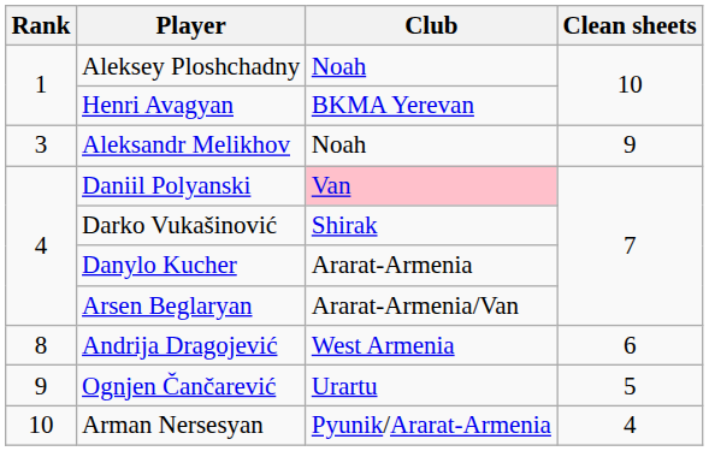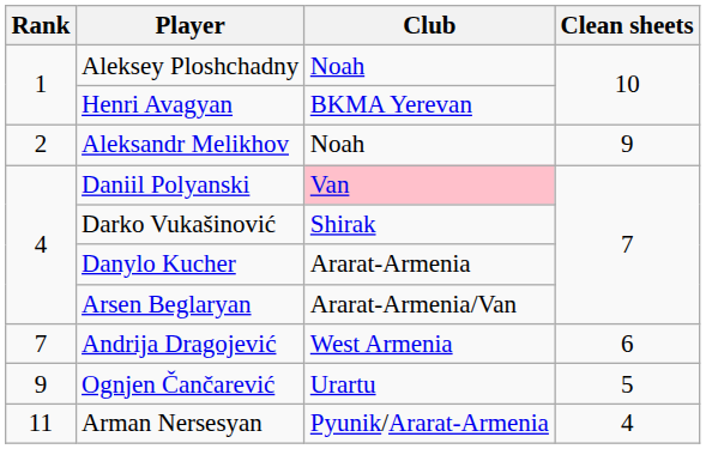 <table class="wikitable" style="text-align:center">
 <tr>
 <th>Rank</th>
 <th>Player</th>
 <th>Club</th>
 <th>Clean sheets</th>
 </tr>
 <tr>
 <td rowspan=2>1</td>
 <td align="left"> Aleksey Ploshchadny</td>
 <td align="left"><a href='#'>Noah</a></td>
 <td rowspan=2>10</td>
 </tr>
 <tr>
 <td align="left"> <a href='#'>Henri Avagyan</a></td>
 <td align="left"><a href='#'>BKMA Yerevan</a></td>
 </tr>
 <tr>
-<td rowspan=1>3</td>
+<td rowspan=1>2</td>
 <td align="left"> <a href='#'>Aleksandr Melikhov</a></td>
 <td align="left">Noah</td>
 <td rowspan=1>9</td>
 </tr>
 <tr>
 <td rowspan=4>4</td>
 <td align="left"> <a href='#'>Daniil Polyanski</a></td>
 <td align="left" style="background: pink;"><a href='#'>Van</a></td>
 <td rowspan=4>7</td>
 </tr>
 <tr>
 <td align="left"> Darko Vukašinović</td>
 <td align="left"><a href='#'>Shirak</a></td>
 </tr>
 <tr>
 <td align="left"> <a href='#'>Danylo Kucher</a></td>
 <td align="left">Ararat-Armenia</td>
 </tr>
 <tr>
 <td align="left"> <a href='#'>Arsen Beglaryan</a></td>
 <td align="left">Ararat-Armenia/Van</td>
 </tr>
 <tr>
-<td rowspan=1>8</td>
+<td rowspan=1>7</td>
 <td align="left"> <a href='#'>Andrija Dragojević</a></td>
 <td align="left"><a href='#'>West Armenia</a></td>
 <td rowspan=1>6</td>
 </tr>
 <tr>
 <td rowspan=1>9</td>
 <td align="left"> <a href='#'>Ognjen Čančarević</a></td>
 <td align="left"><a href='#'>Urartu</a></td>
 <td rowspan=1>5</td>
 </tr>
 <tr>
-<td rowspan=1>10</td>
+<td rowspan=1>11</td>
 <td align="left"> Arman Nersesyan</td>
 <td align="left"><a href='#'>Pyunik</a>/<a href='#'>Ararat-Armenia</a></td>
 <td rowspan=1>4</td>
 </tr>
 </table>
